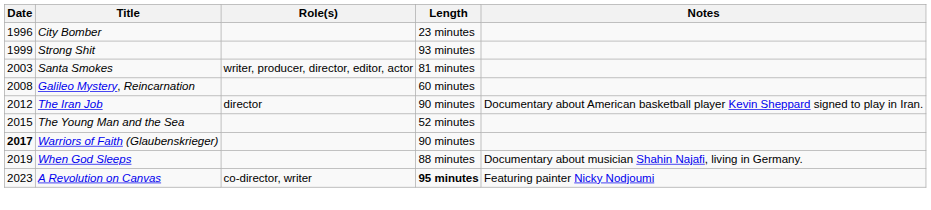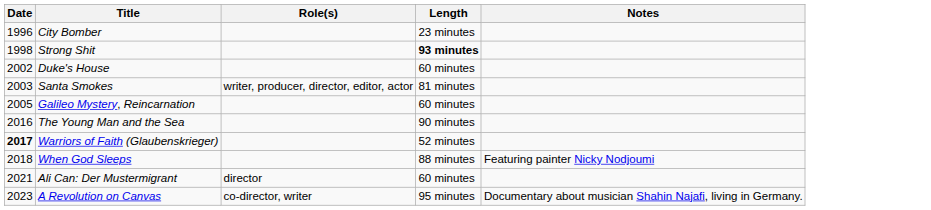 <table class="wikitable sortable">
 <tr>
 <th>Date</th>
 <th>Title</th>
 <th>Role(s)</th>
 <th>Length</th>
 <th>Notes</th>
 </tr>
 <tr>
 <td>1996</td>
 <td><em>City Bomber</em></td>
 <td></td>
 <td>23 minutes</td>
 <td></td>
 </tr>
 <tr>
-<td>1999</td>
+<td>1998</td>
 <td><em>Strong Shit</em></td>
 <td></td>
-<td>93 minutes</td>
+<td><strong>93 minutes</strong></td>
+<td></td>
+</tr>
+<tr>
+<td>2002</td>
+<td><em>Duke's House</em></td>
+<td></td>
+<td>60 minutes</td>
 <td></td>
 </tr>
 <tr>
 <td>2003</td>
 <td><em>Santa Smokes</em></td>
 <td>writer, producer, director, editor, actor</td>
 <td>81 minutes</td>
 <td></td>
 </tr>
 <tr>
-<td>2008</td>
+<td>2005</td>
 <td><a href='#'><em>Galileo Mystery</em></a>, <em>Reincarnation</em></td>
 <td></td>
 <td>60 minutes</td>
 <td></td>
 </tr>
 <tr>
-<td>2012</td>
-<td><em><a href='#'>The Iran Job</a></em></td>
-<td>director</td>
-<td>90 minutes</td>
-<td>Documentary about American basketball player <a href='#'>Kevin Sheppard</a> signed to play in Iran.</td>
-</tr>
-<tr>
-<td>2015</td>
+<td>2016</td>
 <td><em>The Young Man and the Sea</em></td>
 <td></td>
-<td>52 minutes</td>
+<td>90 minutes</td>
 <td></td>
 </tr>
 <tr>
 <td><strong>2017</strong></td>
 <td><em><a href='#'>Warriors of Faith</a></em> <em>(Glaubenskrieger)</em></td>
 <td></td>
-<td>90 minutes</td>
+<td>52 minutes</td>
 <td></td>
 </tr>
 <tr>
-<td>2019</td>
+<td>2018</td>
 <td><em><a href='#'>When God Sleeps</a></em></td>
 <td></td>
 <td>88 minutes</td>
-<td>Documentary about musician <a href='#'>Shahin Najafi</a>, living in Germany.</td>
+<td>Featuring painter <a href='#'>Nicky Nodjoumi</a></td>
+</tr>
+<tr>
+<td>2021</td>
+<td><em>Ali Can: Der Mustermigrant</em></td>
+<td>director</td>
+<td>60 minutes</td>
+<td></td>
 </tr>
 <tr>
 <td>2023</td>
 <td><em><a href='#'>A Revolution on Canvas</a></em></td>
 <td>co-director, writer</td>
-<td><strong>95 minutes</strong></td>
-<td>Featuring painter <a href='#'>Nicky Nodjoumi</a></td>
+<td>95 minutes</td>
+<td>Documentary about musician <a href='#'>Shahin Najafi</a>, living in Germany.</td>
 </tr>
 </table>
